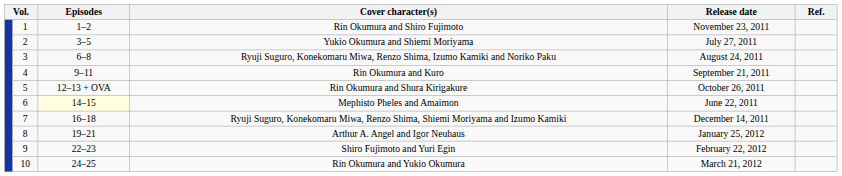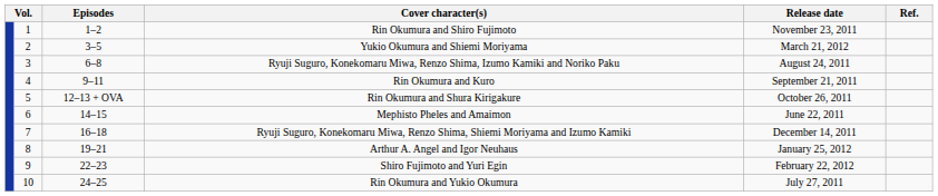 <table class="wikitable" style="text-align: center; width: 70%;">
 <tr>
 <th colspan="2">Vol.</th>
 <th>Episodes</th>
 <th>Cover character(s)</th>
 <th>Release date</th>
 <th style="width:5%;">Ref.</th>
 </tr>
 <tr>
 <td rowspan="10" style="width:1%; background: #1434A4"></td>
 <td>1</td>
 <td>1–2</td>
 <td>Rin Okumura and Shiro Fujimoto</td>
 <td>November 23, 2011</td>
 <td></td>
 </tr>
 <tr>
 <td>2</td>
 <td>3–5</td>
 <td>Yukio Okumura and Shiemi Moriyama</td>
-<td>July 27, 2011</td>
+<td>March 21, 2012</td>
 <td></td>
 </tr>
 <tr>
 <td>3</td>
 <td>6–8</td>
 <td>Ryuji Suguro, Konekomaru Miwa, Renzo Shima, Izumo Kamiki and Noriko Paku</td>
 <td>August 24, 2011</td>
 <td></td>
 </tr>
 <tr>
 <td>4</td>
 <td>9–11</td>
 <td>Rin Okumura and Kuro</td>
 <td>September 21, 2011</td>
 <td></td>
 </tr>
 <tr>
 <td>5</td>
 <td>12–13 + OVA</td>
 <td>Rin Okumura and Shura Kirigakure</td>
 <td>October 26, 2011</td>
 <td></td>
 </tr>
 <tr>
 <td>6</td>
-<td style="background: lightyellow;">14–15</td>
+<td>14–15</td>
 <td>Mephisto Pheles and Amaimon</td>
 <td>June 22, 2011</td>
 <td></td>
 </tr>
 <tr>
 <td>7</td>
 <td>16–18</td>
 <td>Ryuji Suguro, Konekomaru Miwa, Renzo Shima, Shiemi Moriyama and Izumo Kamiki</td>
 <td>December 14, 2011</td>
 <td></td>
 </tr>
 <tr>
 <td>8</td>
 <td>19–21</td>
 <td>Arthur A. Angel and Igor Neuhaus</td>
 <td>January 25, 2012</td>
 <td></td>
 </tr>
 <tr>
 <td>9</td>
 <td>22–23</td>
 <td>Shiro Fujimoto and Yuri Egin</td>
 <td>February 22, 2012</td>
 <td></td>
 </tr>
 <tr>
 <td>10</td>
 <td>24–25</td>
 <td>Rin Okumura and Yukio Okumura</td>
-<td>March 21, 2012</td>
+<td>July 27, 2011</td>
 <td></td>
 </tr>
 </table>
